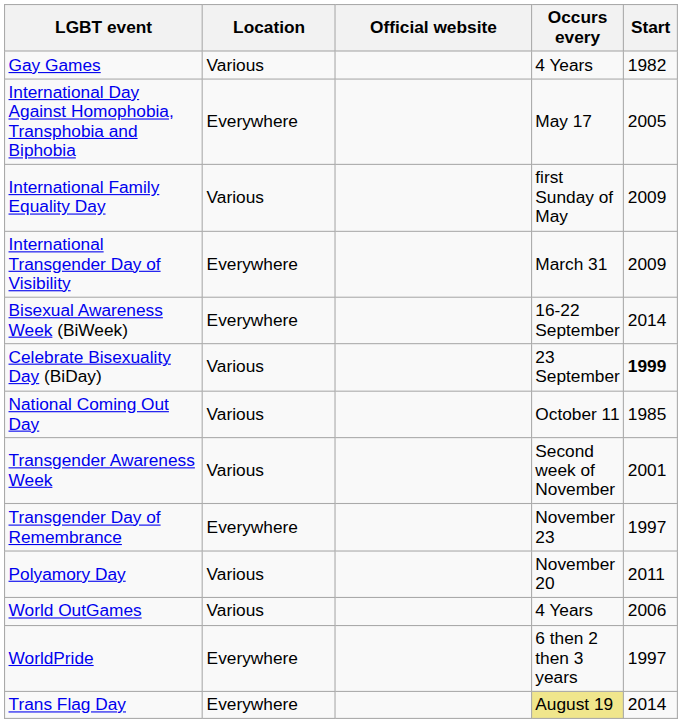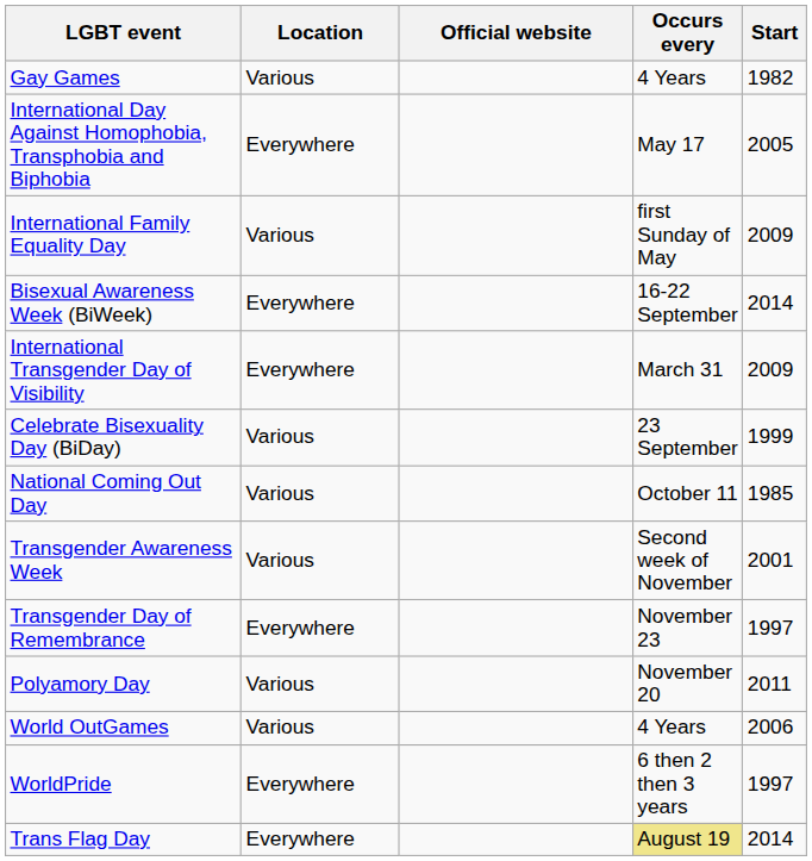 <table class="wikitable sortable" style="width:100%;">
 <tr>
 <th style="width:30%;">LGBT event</th>
 <th style="width:20%;">Location</th>
 <th style="width:30%;">Official website</th>
 <th style="width:12%;">Occurs every</th>
 <th style="width:8%;">Start</th>
 </tr>
 <tr>
 <td><a href='#'>Gay Games</a></td>
 <td>Various</td>
 <td></td>
 <td>4 Years</td>
 <td>1982</td>
 </tr>
 <tr>
 <td><a href='#'>International Day Against Homophobia, Transphobia and Biphobia</a></td>
 <td>Everywhere</td>
 <td></td>
 <td>May 17</td>
 <td>2005</td>
 </tr>
 <tr>
 <td><a href='#'>International Family Equality Day</a></td>
 <td>Various</td>
 <td></td>
 <td>first Sunday of May</td>
 <td>2009</td>
 </tr>
 <tr>
+<td><a href='#'>Bisexual Awareness Week</a> (BiWeek)</td>
+<td>Everywhere</td>
+<td></td>
+<td>16-22 September</td>
+<td>2014</td>
+</tr>
+<tr>
 <td><a href='#'>International Transgender Day of Visibility</a></td>
 <td Everywhere\>Everywhere</td>
 <td></td>
 <td>March 31</td>
 <td>2009</td>
 </tr>
 <tr>
-<td><a href='#'>Bisexual Awareness Week</a> (BiWeek)</td>
-<td>Everywhere</td>
-<td></td>
-<td>16-22 September</td>
-<td>2014</td>
-</tr>
-<tr>
 <td><a href='#'>Celebrate Bisexuality Day</a> (BiDay)</td>
 <td>Various</td>
 <td></td>
 <td>23 September</td>
-<td><strong>1999</strong></td>
+<td>1999</td>
 </tr>
 <tr>
 <td><a href='#'>National Coming Out Day</a></td>
 <td>Various</td>
 <td></td>
 <td>October 11</td>
 <td>1985</td>
 </tr>
 <tr>
 <td><a href='#'>Transgender Awareness Week</a></td>
 <td>Various</td>
 <td></td>
 <td>Second week of November</td>
 <td>2001</td>
 </tr>
 <tr>
 <td><a href='#'>Transgender Day of Remembrance</a></td>
 <td>Everywhere</td>
 <td></td>
 <td>November 23</td>
 <td>1997</td>
 </tr>
 <tr>
 <td><a href='#'>Polyamory Day</a></td>
 <td>Various</td>
 <td></td>
 <td>November 20</td>
 <td>2011</td>
 </tr>
 <tr>
 <td><a href='#'>World OutGames</a></td>
 <td>Various</td>
 <td></td>
 <td>4 Years</td>
 <td>2006</td>
 </tr>
 <tr>
 <td><a href='#'>WorldPride</a></td>
 <td>Everywhere</td>
 <td></td>
 <td>6 then 2 then 3 years</td>
 <td>1997</td>
 </tr>
 <tr>
 <td><a href='#'>Trans Flag Day</a></td>
 <td>Everywhere</td>
 <td></td>
 <td style="background: khaki;">August 19</td>
 <td>2014</td>
 </tr>
 </table>
